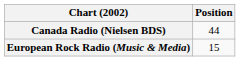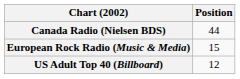 <table class="wikitable plainrowheaders" style="text-align:center">
 <tr>
 <th scope="col">Chart (2002)</th>
 <th scope="col">Position</th>
 </tr>
 <tr>
 <th scope="row">Canada Radio (Nielsen BDS)</th>
 <td>44</td>
 </tr>
 <tr>
 <th scope="row">European Rock Radio (<em>Music & Media</em>)</th>
 <td>15</td>
 </tr>
+<tr>
+<th scope="row">US Adult Top 40 (<em>Billboard</em>)</th>
+<td>12</td>
+</tr>
 </table>
